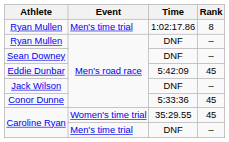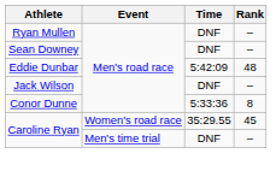 <table class="wikitable" style="font-size:90%">
 <tr>
 <th>Athlete</th>
 <th>Event</th>
 <th>Time</th>
 <th>Rank</th>
-</tr>
-<tr align=center>
-<td><a href='#'>Ryan Mullen</a></td>
-<td align=left><a href='#'>Men's time trial</a></td>
-<td>1:02:17.86</td>
-<td>8</td>
 </tr>
 <tr align=center>
 <td><a href='#'>Ryan Mullen</a></td>
 <td rowspan="5"><a href='#'>Men's road race</a></td>
 <td>DNF</td>
 <td>–</td>
 </tr>
 <tr align=center>
 <td><a href='#'>Sean Downey</a></td>
 <td>DNF</td>
 <td>–</td>
 </tr>
 <tr align=center>
 <td><a href='#'>Eddie Dunbar</a></td>
 <td>5:42:09</td>
-<td>45</td>
+<td>48</td>
 </tr>
 <tr align=center>
 <td><a href='#'>Jack Wilson</a></td>
 <td>DNF</td>
 <td>–</td>
 </tr>
 <tr align=center>
 <td><a href='#'>Conor Dunne</a></td>
 <td>5:33:36</td>
-<td>45</td>
+<td>8</td>
 </tr>
 <tr align=center>
 <td rowspan="2" align=center><a href='#'>Caroline Ryan</a></td>
-<td align=left><a href='#'>Women's time trial</a></td>
+<td><a href='#'>Women's road race</a></td>
 <td>35:29.55</td>
 <td>45</td>
 </tr>
 <tr align=center>
 <td align=left><a href='#'>Men's time trial</a></td>
 <td>DNF</td>
 <td>–</td>
 </tr>
 </table>
